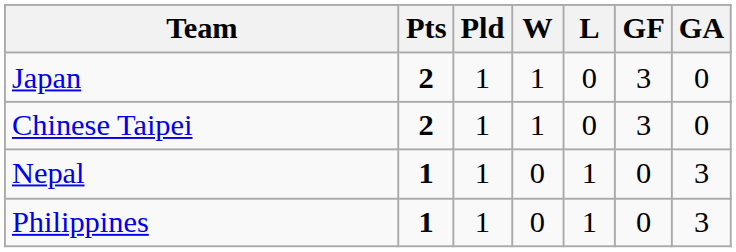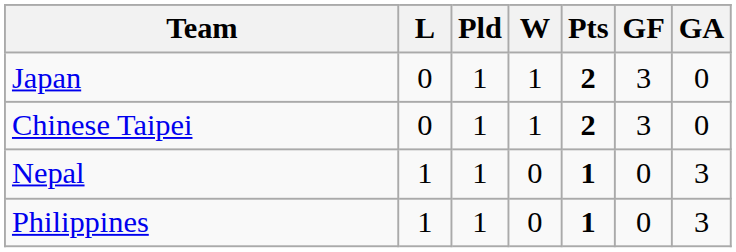 <table class=wikitable style="text-align:center">
 <tr>
 <th width=200>Team</th>
-<th width=20>Pts</th>
+<th width=20>L</th>
 <th width=20>Pld</th>
 <th width=20>W</th>
-<th width=20>L</th>
+<th width=20>Pts</th>
 <th width=20>GF</th>
 <th width=20>GA</th>
 </tr>
 <tr>
 <td style="text-align:left"> <a href='#'>Japan</a></td>
-<td><strong>2</strong></td>
+<td>0</td>
 <td>1</td>
 <td>1</td>
-<td>0</td>
+<td><strong>2</strong></td>
 <td>3</td>
 <td>0</td>
 </tr>
 <tr>
 <td style="text-align:left"> <a href='#'>Chinese Taipei</a></td>
-<td><strong>2</strong></td>
+<td>0</td>
 <td>1</td>
 <td>1</td>
-<td>0</td>
+<td><strong>2</strong></td>
 <td>3</td>
 <td>0</td>
 </tr>
 <tr>
 <td style="text-align:left"> <a href='#'>Nepal</a></td>
-<td><strong>1</strong></td>
+<td>1</td>
 <td>1</td>
 <td>0</td>
-<td>1</td>
+<td><strong>1</strong></td>
 <td>0</td>
 <td>3</td>
 </tr>
 <tr>
 <td style="text-align:left"> <a href='#'>Philippines</a></td>
-<td><strong>1</strong></td>
+<td>1</td>
 <td>1</td>
 <td>0</td>
-<td>1</td>
+<td><strong>1</strong></td>
 <td>0</td>
 <td>3</td>
 </tr>
 </table>
